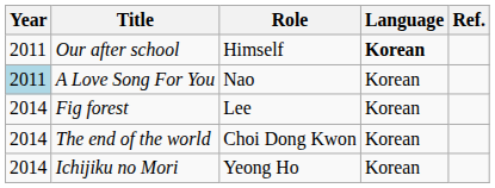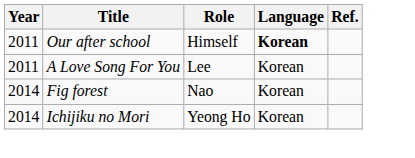 <table class="wikitable">
 <tr>
 <th>Year</th>
 <th>Title</th>
 <th>Role</th>
 <th>Language</th>
 <th>Ref.</th>
 </tr>
 <tr>
 <td>2011</td>
 <td><em>Our after school</em></td>
 <td>Himself</td>
 <td><strong>Korean</strong></td>
 <td></td>
 </tr>
 <tr>
-<td style="background: lightblue;">2011</td>
+<td>2011</td>
 <td><em>A Love Song For You</em></td>
-<td>Nao</td>
+<td>Lee</td>
 <td>Korean</td>
 <td></td>
 </tr>
 <tr>
 <td>2014</td>
 <td><em>Fig forest</em></td>
-<td>Lee</td>
-<td>Korean</td>
-<td></td>
-</tr>
-<tr>
-<td>2014</td>
-<td><em>The end of the world</em></td>
-<td>Choi Dong Kwon</td>
+<td>Nao</td>
 <td>Korean</td>
 <td></td>
 </tr>
 <tr>
 <td>2014</td>
 <td><em>Ichijiku no Mori</em></td>
 <td>Yeong Ho</td>
 <td>Korean</td>
 <td></td>
 </tr>
 </table>
